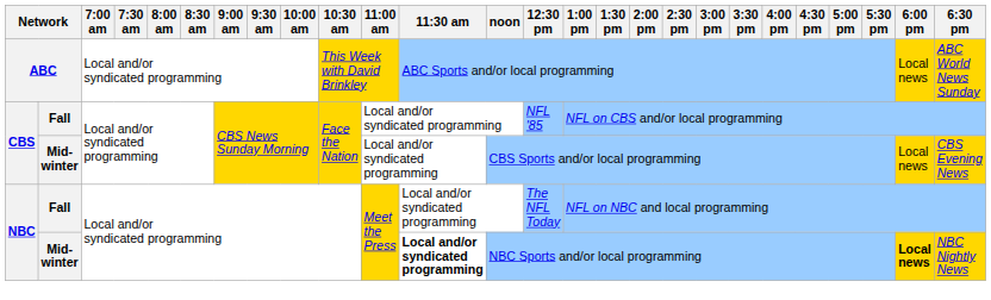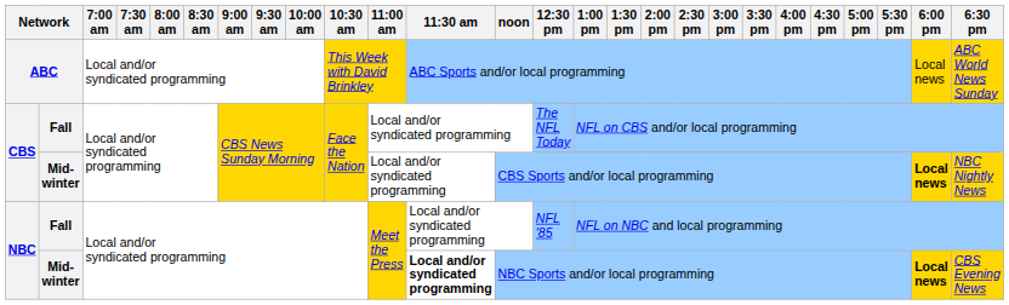 <table class=wikitable>
 <tr>
 <th width="1.5%" bgcolor="#C0C0C0" colspan="2">Network</th>
 <th width="4%" bgcolor="#C0C0C0">7:00 am</th>
 <th width="4%" bgcolor="#C0C0C0">7:30 am</th>
 <th width="4%" bgcolor="#C0C0C0">8:00 am</th>
 <th width="4%" bgcolor="#C0C0C0">8:30 am</th>
 <th width="4%" bgcolor="#C0C0C0">9:00 am</th>
 <th width="4%" bgcolor="#C0C0C0">9:30 am</th>
 <th width="4%" bgcolor="#C0C0C0">10:00 am</th>
 <th width="4%" bgcolor="#C0C0C0">10:30 am</th>
 <th width="4%" bgcolor="#C0C0C0">11:00 am</th>
 <th width="4%" bgcolor="#C0C0C0">11:30 am</th>
 <th width="4%" bgcolor="#C0C0C0">noon</th>
 <th width="4%" bgcolor="#C0C0C0">12:30 pm</th>
 <th width="4%" bgcolor="#C0C0C0">1:00 pm</th>
 <th width="4%" bgcolor="#C0C0C0">1:30 pm</th>
 <th width="4%" bgcolor="#C0C0C0">2:00 pm</th>
 <th width="4%" bgcolor="#C0C0C0">2:30 pm</th>
 <th width="4%" bgcolor="#C0C0C0">3:00 pm</th>
 <th width="4%" bgcolor="#C0C0C0">3:30 pm</th>
 <th width="4%" bgcolor="#C0C0C0">4:00 pm</th>
 <th width="4%" bgcolor="#C0C0C0">4:30 pm</th>
 <th width="4%" bgcolor="#C0C0C0">5:00 pm</th>
 <th width="4%" bgcolor="#C0C0C0">5:30 pm</th>
 <th width="4%" bgcolor="#C0C0C0">6:00 pm</th>
 <th width="4%" bgcolor="#C0C0C0">6:30 pm</th>
 </tr>
 <tr>
 <th bgcolor="#C0C0C0" colspan="2"><a href='#'>ABC</a></th>
 <td bgcolor="white" colspan="7">Local and/or<br>syndicated programming</td>
 <td bgcolor="gold" colspan="2"><em><a href='#'>This Week with David Brinkley</a></em></td>
 <td bgcolor="99ccff" colspan="13"><a href='#'>ABC Sports</a> and/or local programming</td>
 <td bgcolor="gold">Local news</td>
 <td bgcolor="gold"><em><a href='#'>ABC World News Sunday</a></em></td>
 </tr>
 <tr>
 <th bgcolor="#C0C0C0" rowspan="2"><a href='#'>CBS</a></th>
 <th>Fall</th>
 <td bgcolor="white" rowspan="2"colspan="4">Local and/or<br>syndicated programming</td>
 <td bgcolor="gold" rowspan="2"colspan="3"><em><a href='#'>CBS News Sunday Morning</a></em></td>
 <td bgcolor="gold" rowspan="2"colspan="1"><em><a href='#'>Face the Nation</a></em></td>
 <td bgcolor="white" rowspan="1"colspan="3">Local and/or<br>syndicated programming</td>
-<td bgcolor="99ccff" rowspan="1"><em><a href='#'>NFL '85</a></em></td>
+<td bgcolor="99ccff" rowspan="1"><em><a href='#'>The NFL Today</a></em></td>
 <td bgcolor="99ccff" colspan="12" rowspan="1"><em><a href='#'>NFL on CBS</a></em> and/or local programming</td>
 </tr>
 <tr>
 <th>Mid-winter</th>
 <td bgcolor="white" rowspan="1"colspan="2">Local and/or<br>syndicated programming</td>
 <td bgcolor="99ccff" rowspan="1"colspan="12"><a href='#'>CBS Sports</a> and/or local programming</td>
-<td bgcolor="gold"rowspan="1">Local news</td>
-<td bgcolor="gold"rowspan="1"><em><a href='#'>CBS Evening News</a></em></td>
+<td bgcolor="gold"rowspan="1"><strong>Local news</strong></td>
+<td bgcolor="gold" rowspan="1"><em><a href='#'>NBC Nightly News</a></em></td>
 </tr>
 <tr>
 <th bgcolor="#C0C0C0" rowspan="2"><a href='#'>NBC</a></th>
 <th>Fall</th>
 <td bgcolor="white" colspan="8" rowspan="2">Local and/or<br>syndicated programming</td>
 <td bgcolor="gold" rowspan="2"><em><a href='#'>Meet the Press</a></em></td>
 <td bgcolor="white" colspan="2" rowspan="1">Local and/or<br>syndicated programming</td>
-<td bgcolor="99ccff" rowspan="1"><em><a href='#'>The NFL Today</a></em></td>
+<td bgcolor="99ccff" rowspan="1"><em><a href='#'>NFL '85</a></em></td>
 <td bgcolor="99ccff" colspan="12" rowspan="1"><em><a href='#'>NFL on NBC</a></em> and local programming</td>
 </tr>
 <tr>
 <th>Mid-winter</th>
 <td bgcolor="white" rowspan="1"><strong>Local and/or<br>syndicated programming</strong></td>
 <td bgcolor="99ccff" colspan="12" rowspan="1"><a href='#'>NBC Sports</a> and/or local programming</td>
 <td bgcolor="gold" rowspan="1"><strong>Local news</strong></td>
-<td bgcolor="gold" rowspan="1"><em><a href='#'>NBC Nightly News</a></em></td>
+<td bgcolor="gold"rowspan="1"><em><a href='#'>CBS Evening News</a></em></td>
 </tr>
 </table>
